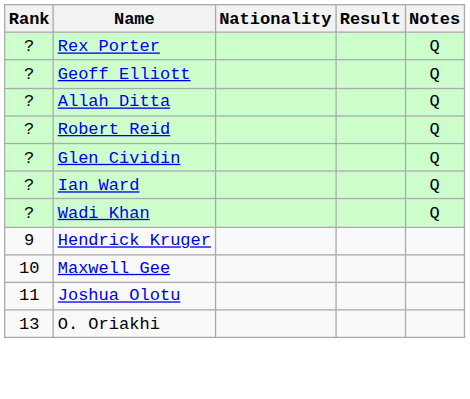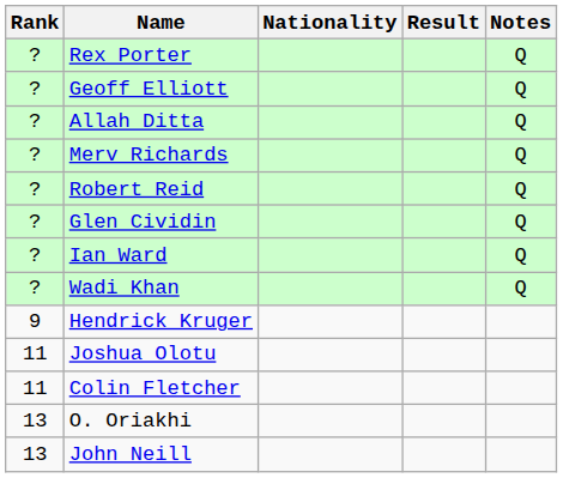 <table class="wikitable sortable" style="text-align:center">
 <tr>
 <th>Rank</th>
 <th>Name</th>
 <th>Nationality</th>
 <th>Result</th>
 <th>Notes</th>
 </tr>
 <tr bgcolor=ccffcc>
 <td>?</td>
 <td align=left><a href='#'>Rex Porter</a></td>
 <td align=left></td>
 <td></td>
 <td>Q</td>
 </tr>
 <tr bgcolor=ccffcc>
 <td>?</td>
 <td align=left><a href='#'>Geoff Elliott</a></td>
 <td align=left></td>
 <td></td>
 <td>Q</td>
 </tr>
 <tr bgcolor=ccffcc>
 <td>?</td>
 <td align=left><a href='#'>Allah Ditta</a></td>
+<td align=left></td>
+<td></td>
+<td>Q</td>
+</tr>
+<tr bgcolor=ccffcc>
+<td>?</td>
+<td align=left><a href='#'>Merv Richards</a></td>
 <td align=left></td>
 <td></td>
 <td>Q</td>
 </tr>
 <tr bgcolor=ccffcc>
 <td>?</td>
 <td align=left><a href='#'>Robert Reid</a></td>
 <td align=left></td>
 <td></td>
 <td>Q</td>
 </tr>
 <tr bgcolor=ccffcc>
 <td>?</td>
 <td align=left><a href='#'>Glen Cividin</a></td>
 <td align=left></td>
 <td></td>
 <td>Q</td>
 </tr>
 <tr bgcolor=ccffcc>
 <td>?</td>
 <td align=left><a href='#'>Ian Ward</a></td>
 <td align=left></td>
 <td></td>
 <td>Q</td>
 </tr>
 <tr bgcolor=ccffcc>
 <td>?</td>
 <td align=left><a href='#'>Wadi Khan</a></td>
 <td align=left></td>
 <td></td>
 <td>Q</td>
 </tr>
 <tr>
 <td>9</td>
 <td align=left><a href='#'>Hendrick Kruger</a></td>
 <td align=left></td>
 <td></td>
 <td></td>
 </tr>
 <tr>
-<td>10</td>
-<td align=left><a href='#'>Maxwell Gee</a></td>
+<td>11</td>
+<td align=left><a href='#'>Joshua Olotu</a></td>
 <td align=left></td>
 <td></td>
 <td></td>
 </tr>
 <tr>
 <td>11</td>
-<td align=left><a href='#'>Joshua Olotu</a></td>
+<td align=left><a href='#'>Colin Fletcher</a></td>
 <td align=left></td>
 <td></td>
 <td></td>
 </tr>
 <tr>
 <td>13</td>
 <td align=left>O. Oriakhi</td>
 <td align=left></td>
 <td></td>
 <td></td>
 </tr>
+<tr>
+<td>13</td>
+<td align=left><a href='#'>John Neill</a></td>
+<td align=left></td>
+<td></td>
+<td></td>
+</tr>
 </table>
